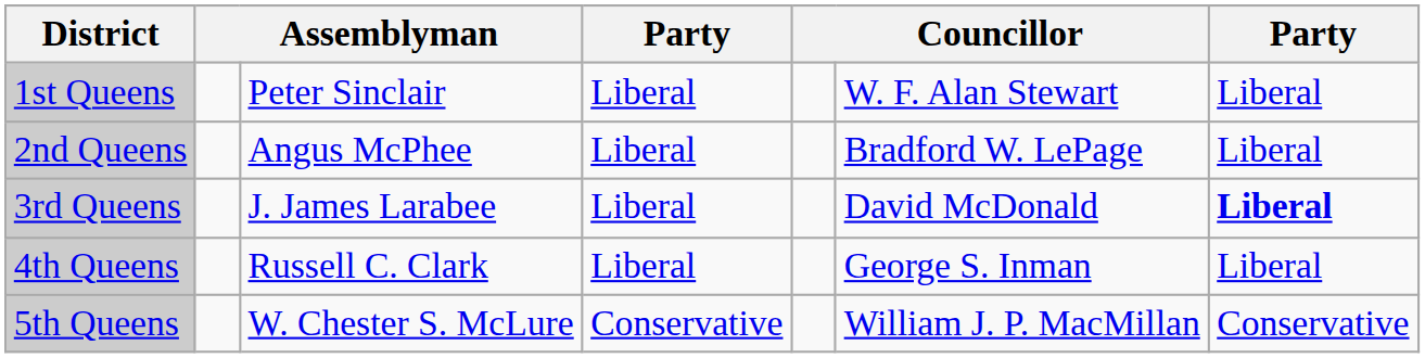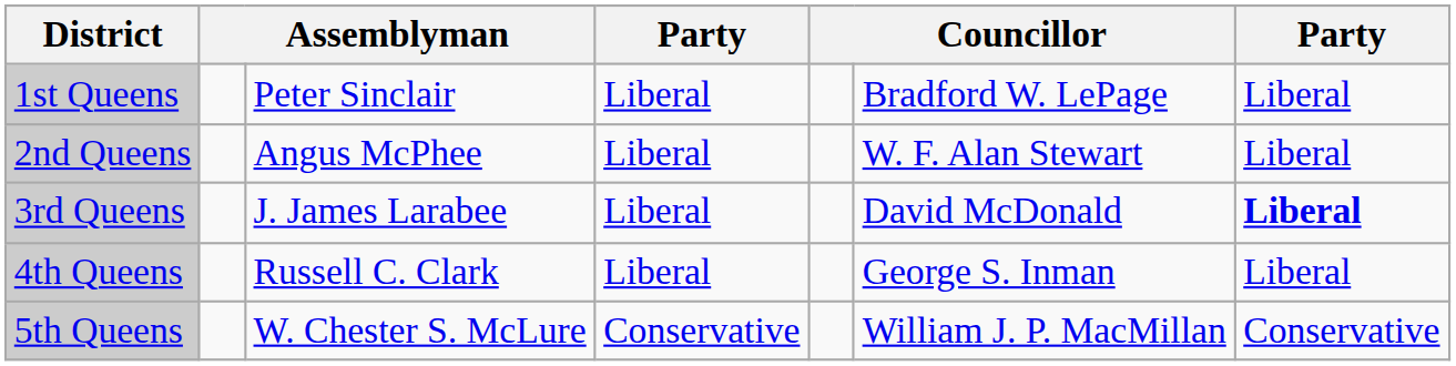 <table class="wikitable">
 <tr>
 <th>District</th>
 <th colspan="2">Assemblyman</th>
 <th>Party</th>
 <th colspan="2">Councillor</th>
 <th>Party</th>
 </tr>
 <tr>
 <td bgcolor="CCCCCC"><a href='#'>1st Queens</a></td>
 <td>   </td>
 <td><a href='#'>Peter Sinclair</a></td>
 <td><a href='#'>Liberal</a></td>
 <td>   </td>
-<td><a href='#'>W. F. Alan Stewart</a></td>
+<td><a href='#'>Bradford W. LePage</a></td>
 <td><a href='#'>Liberal</a></td>
 </tr>
 <tr>
 <td bgcolor="CCCCCC"><a href='#'>2nd Queens</a></td>
 <td>   </td>
 <td><a href='#'>Angus McPhee</a></td>
 <td><a href='#'>Liberal</a></td>
 <td>   </td>
-<td><a href='#'>Bradford W. LePage</a></td>
+<td><a href='#'>W. F. Alan Stewart</a></td>
 <td><a href='#'>Liberal</a></td>
 </tr>
 <tr>
 <td bgcolor="CCCCCC"><a href='#'>3rd Queens</a></td>
 <td>   </td>
 <td><a href='#'>J. James Larabee</a></td>
 <td><a href='#'>Liberal</a></td>
 <td>   </td>
 <td><a href='#'>David McDonald</a></td>
 <td><strong><a href='#'>Liberal</a></strong></td>
 </tr>
 <tr>
 <td bgcolor="CCCCCC"><a href='#'>4th Queens</a></td>
 <td>   </td>
 <td><a href='#'>Russell C. Clark</a></td>
 <td><a href='#'>Liberal</a></td>
 <td>   </td>
 <td><a href='#'>George S. Inman</a></td>
 <td><a href='#'>Liberal</a></td>
 </tr>
 <tr>
 <td bgcolor="CCCCCC"><a href='#'>5th Queens</a></td>
 <td>   </td>
 <td><a href='#'>W. Chester S. McLure</a></td>
 <td><a href='#'>Conservative</a></td>
 <td>   </td>
 <td><a href='#'>William J. P. MacMillan</a></td>
 <td><a href='#'>Conservative</a></td>
 </tr>
 </table>
